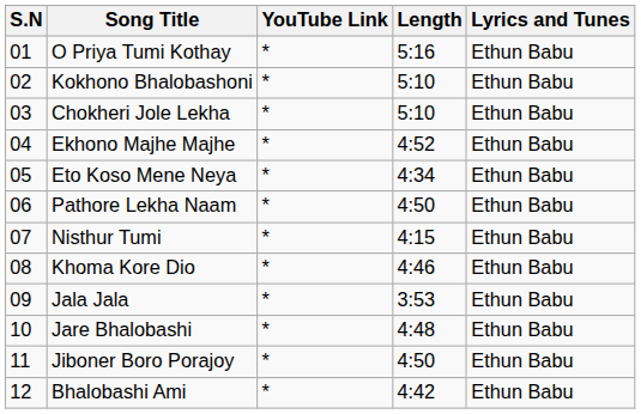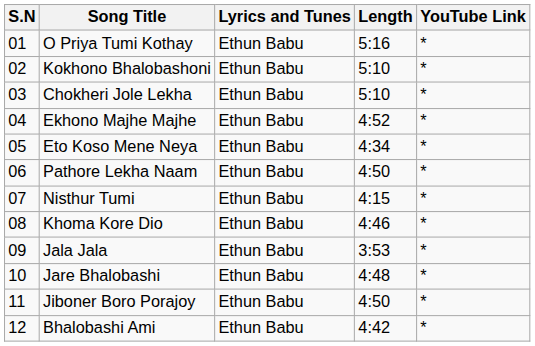 <table class="wikitable">
 <tr>
 <th>S.N</th>
 <th>Song Title</th>
+<th>Lyrics and Tunes</th>
+<th>Length</th>
 <th>YouTube Link</th>
-<th>Length</th>
-<th>Lyrics and Tunes</th>
 </tr>
 <tr>
 <td>01</td>
 <td>O Priya Tumi Kothay</td>
+<td>Ethun Babu</td>
+<td>5:16</td>
 <td>* </td>
-<td>5:16</td>
-<td>Ethun Babu</td>
 </tr>
 <tr>
 <td>02</td>
 <td>Kokhono Bhalobashoni</td>
+<td>Ethun Babu</td>
+<td>5:10</td>
 <td>* </td>
-<td>5:10</td>
-<td>Ethun Babu</td>
 </tr>
 <tr>
 <td>03</td>
 <td>Chokheri Jole Lekha</td>
+<td>Ethun Babu</td>
+<td>5:10</td>
 <td>* </td>
-<td>5:10</td>
-<td>Ethun Babu</td>
 </tr>
 <tr>
 <td>04</td>
 <td>Ekhono Majhe Majhe</td>
+<td>Ethun Babu</td>
+<td>4:52</td>
 <td>* </td>
-<td>4:52</td>
-<td>Ethun Babu</td>
 </tr>
 <tr>
 <td>05</td>
 <td>Eto Koso Mene Neya</td>
+<td>Ethun Babu</td>
+<td>4:34</td>
 <td>* </td>
-<td>4:34</td>
-<td>Ethun Babu</td>
 </tr>
 <tr>
 <td>06</td>
 <td>Pathore Lekha Naam</td>
+<td>Ethun Babu</td>
+<td>4:50</td>
 <td>* </td>
-<td>4:50</td>
-<td>Ethun Babu</td>
 </tr>
 <tr>
 <td>07</td>
 <td>Nisthur Tumi</td>
+<td>Ethun Babu</td>
+<td>4:15</td>
 <td>* </td>
-<td>4:15</td>
-<td>Ethun Babu</td>
 </tr>
 <tr>
 <td>08</td>
 <td>Khoma Kore Dio</td>
+<td>Ethun Babu</td>
+<td>4:46</td>
 <td>* </td>
-<td>4:46</td>
-<td>Ethun Babu</td>
 </tr>
 <tr>
 <td>09</td>
 <td>Jala Jala</td>
+<td>Ethun Babu</td>
+<td>3:53</td>
 <td>* </td>
-<td>3:53</td>
-<td>Ethun Babu</td>
 </tr>
 <tr>
 <td>10</td>
 <td>Jare Bhalobashi</td>
+<td>Ethun Babu</td>
+<td>4:48</td>
 <td>* </td>
-<td>4:48</td>
-<td>Ethun Babu</td>
 </tr>
 <tr>
 <td>11</td>
 <td>Jiboner Boro Porajoy</td>
+<td>Ethun Babu</td>
+<td>4:50</td>
 <td>* </td>
-<td>4:50</td>
-<td>Ethun Babu</td>
 </tr>
 <tr>
 <td>12</td>
 <td>Bhalobashi Ami</td>
+<td>Ethun Babu</td>
+<td>4:42</td>
 <td>* </td>
-<td>4:42</td>
-<td>Ethun Babu</td>
 </tr>
 </table>
